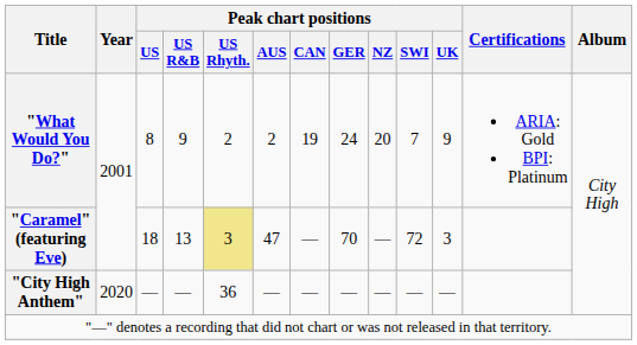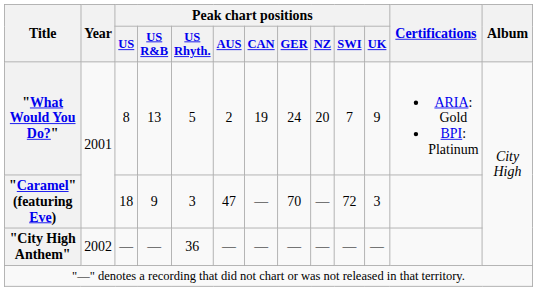 <table class="wikitable plainrowheaders" style="text-align:center;">
 <tr>
 <th scope="col" rowspan="2" style="width:16em;">Title</th>
 <th scope="col" rowspan="2" style="width:1em;">Year</th>
 <th scope="col" colspan="9">Peak chart positions</th>
 <th scope="col" rowspan="2" style="width:12em;"><a href='#'>Certifications</a></th>
 <th scope="col" rowspan="2" style="width:13em;">Album</th>
 </tr>
 <tr>
 <th scope="col" style="width:2.5em;font-size:90%;"><a href='#'>US</a><br></th>
 <th scope="col" style="width:2.5em;font-size:90%;"><a href='#'>US<br>R&B</a><br></th>
 <th scope="col" style="width:2.5em;font-size:90%;"><a href='#'>US<br>Rhyth.</a><br></th>
 <th scope="col" style="width:2.5em;font-size:90%;"><a href='#'>AUS</a><br></th>
 <th scope="col" style="width:2.5em;font-size:90%;"><a href='#'>CAN</a><br></th>
 <th scope="col" style="width:2.5em;font-size:90%;"><a href='#'>GER</a><br></th>
 <th scope="col" style="width:2.5em;font-size:90%;"><a href='#'>NZ</a><br></th>
 <th scope="col" style="width:2.5em;font-size:90%;"><a href='#'>SWI</a><br></th>
 <th scope="col" style="width:2.5em;font-size:90%;"><a href='#'>UK</a><br></th>
 </tr>
 <tr>
 <th scope="row">"<a href='#'>What Would You Do?</a>"</th>
 <td rowspan="2">2001</td>
 <td>8</td>
-<td>9</td>
-<td>2</td>
+<td>13</td>
+<td>5</td>
 <td>2</td>
 <td>19</td>
 <td>24</td>
 <td>20</td>
 <td>7</td>
 <td>9</td>
 <td><br><ul><li><a href='#'>ARIA</a>: Gold</li><li><a href='#'>BPI</a>: Platinum</li></ul></td>
 <td rowspan="3"><em>City High</em></td>
 </tr>
 <tr>
 <th scope="row">"<a href='#'>Caramel</a>"<br><span>(featuring <a href='#'>Eve</a>)</span></th>
 <td>18</td>
-<td>13</td>
-<td style="background: khaki;">3</td>
+<td>9</td>
+<td>3</td>
 <td>47</td>
 <td>—</td>
 <td>70</td>
 <td>—</td>
 <td>72</td>
 <td>3</td>
 <td></td>
 </tr>
 <tr>
 <th scope="row">"City High Anthem"</th>
-<td>2020</td>
+<td>2002</td>
 <td>—</td>
 <td>—</td>
 <td>36</td>
 <td>—</td>
 <td>—</td>
 <td>—</td>
 <td>—</td>
 <td>—</td>
 <td>—</td>
 <td></td>
 </tr>
 <tr>
 <td colspan="14" style="font-size:90%">"—" denotes a recording that did not chart or was not released in that territory.</td>
 </tr>
 </table>
